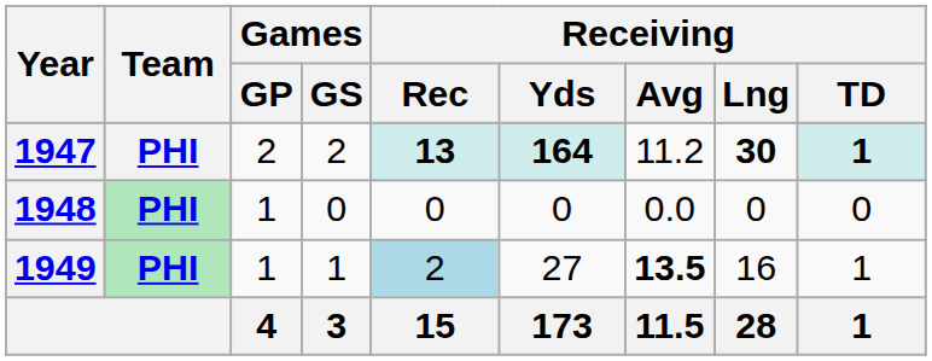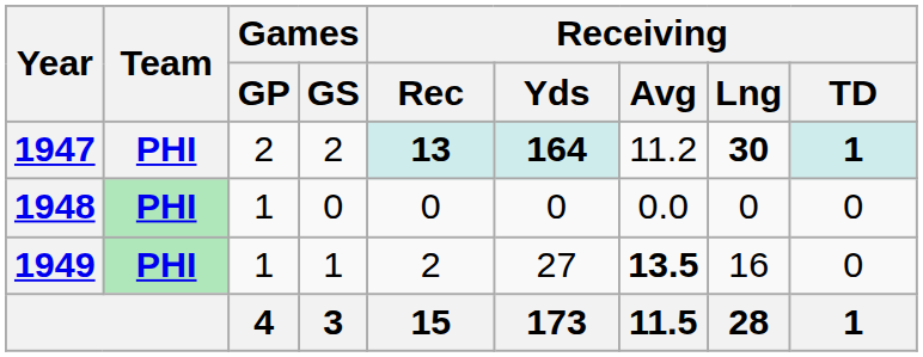 <table class="wikitable" style="text-align:center">
 <tr>
 <th rowspan="2">Year</th>
 <th rowspan="2">Team</th>
 <th colspan="2">Games</th>
 <th colspan="5">Receiving</th>
 </tr>
 <tr>
 <th>GP</th>
 <th>GS</th>
 <th>Rec</th>
 <th>Yds</th>
 <th>Avg</th>
 <th>Lng</th>
 <th>TD</th>
 </tr>
 <tr>
 <th><a href='#'>1947</a></th>
 <th><a href='#'>PHI</a></th>
 <td>2</td>
 <td>2</td>
 <td style="background:#cfecec; width:3em;"><strong>13</strong></td>
 <td style="background:#cfecec; width:3em;"><strong>164</strong></td>
 <td>11.2</td>
 <td><strong>30</strong></td>
 <td style="background:#cfecec; width:3em;"><strong>1</strong></td>
 </tr>
 <tr>
 <th><a href='#'>1948</a></th>
 <th style="background:#afe6ba; width:3em;"><a href='#'>PHI</a></th>
 <td>1</td>
 <td>0</td>
 <td>0</td>
 <td>0</td>
 <td>0.0</td>
 <td>0</td>
 <td>0</td>
 </tr>
 <tr>
 <th><a href='#'>1949</a></th>
 <th style="background:#afe6ba; width:3em;"><a href='#'>PHI</a></th>
 <td>1</td>
 <td>1</td>
-<td style="background: lightblue;">2</td>
+<td>2</td>
 <td>27</td>
 <td><strong>13.5</strong></td>
 <td>16</td>
-<td>1</td>
+<td>0</td>
 </tr>
 <tr>
 <th colspan="2"></th>
 <th>4</th>
 <th>3</th>
 <th>15</th>
 <th>173</th>
 <th>11.5</th>
 <th>28</th>
 <th>1</th>
 </tr>
 </table>
